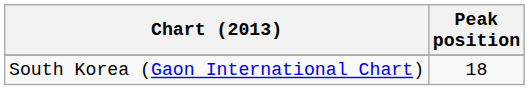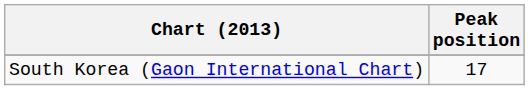 <table class="wikitable sortable">
 <tr>
 <th>Chart (2013)</th>
 <th>Peak<br>position</th>
 </tr>
 <tr>
 </tr>
 <tr>
 </tr>
 <tr>
 <td>South Korea (<a href='#'>Gaon International Chart</a>)</td>
-<td style="text-align:center;">18</td>
+<td style="text-align:center;">17</td>
 </tr>
 </table>
